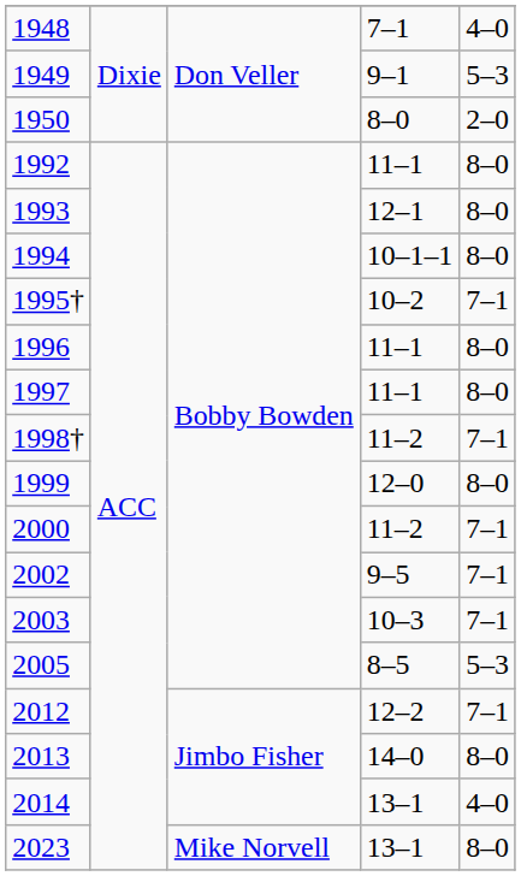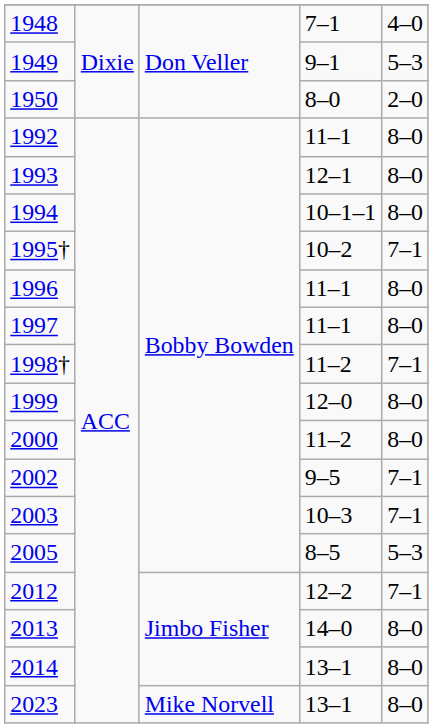 <table class="wikitable">
 <tr>
 </tr>
 <tr>
 <td><a href='#'>1948</a></td>
 <td rowspan="3"><a href='#'>Dixie</a></td>
 <td rowspan="3"><a href='#'>Don Veller</a></td>
 <td>7–1</td>
 <td>4–0</td>
 </tr>
 <tr>
 <td><a href='#'>1949</a></td>
 <td>9–1</td>
 <td>5–3</td>
 </tr>
 <tr>
 <td><a href='#'>1950</a></td>
 <td>8–0</td>
 <td>2–0</td>
 </tr>
 <tr>
 <td><a href='#'>1992</a></td>
 <td rowspan="16"><a href='#'>ACC</a></td>
 <td rowspan="12"><a href='#'>Bobby Bowden</a></td>
 <td>11–1</td>
 <td>8–0</td>
 </tr>
 <tr>
 <td><a href='#'>1993</a></td>
 <td>12–1</td>
 <td>8–0</td>
 </tr>
 <tr>
 <td><a href='#'>1994</a></td>
 <td>10–1–1</td>
 <td>8–0</td>
 </tr>
 <tr>
 <td><a href='#'>1995</a>†</td>
 <td>10–2</td>
 <td>7–1</td>
 </tr>
 <tr>
 <td><a href='#'>1996</a></td>
 <td>11–1</td>
 <td>8–0</td>
 </tr>
 <tr>
 <td><a href='#'>1997</a></td>
 <td>11–1</td>
 <td>8–0</td>
 </tr>
 <tr>
 <td><a href='#'>1998</a>†</td>
 <td>11–2</td>
 <td>7–1</td>
 </tr>
 <tr>
 <td><a href='#'>1999</a></td>
 <td>12–0</td>
 <td>8–0</td>
 </tr>
 <tr>
 <td><a href='#'>2000</a></td>
 <td>11–2</td>
-<td>7–1</td>
+<td>8–0</td>
 </tr>
 <tr>
 <td><a href='#'>2002</a></td>
 <td>9–5</td>
 <td>7–1</td>
 </tr>
 <tr>
 <td><a href='#'>2003</a></td>
 <td>10–3</td>
 <td>7–1</td>
 </tr>
 <tr>
 <td><a href='#'>2005</a></td>
 <td>8–5</td>
 <td>5–3</td>
 </tr>
 <tr>
 <td><a href='#'>2012</a></td>
 <td rowspan="3"><a href='#'>Jimbo Fisher</a></td>
 <td>12–2</td>
 <td>7–1</td>
 </tr>
 <tr>
 <td><a href='#'>2013</a></td>
 <td>14–0</td>
 <td>8–0</td>
 </tr>
 <tr>
 <td><a href='#'>2014</a></td>
 <td>13–1</td>
-<td>4–0</td>
+<td>8–0</td>
 </tr>
 <tr>
 <td><a href='#'>2023</a></td>
 <td><a href='#'>Mike Norvell</a></td>
 <td>13–1</td>
 <td>8–0</td>
 </tr>
 </table>
